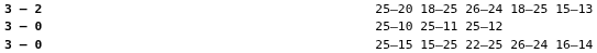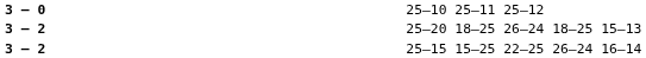 <table width=100% cellspacing=1>
 <tr>
 <th width=20%></th>
 <th width=12%></th>
 <th width=20%></th>
 <th width=33%></th>
+<td></td>
+</tr>
+<tr style=font-size:90%>
+<td align=right><strong></strong></td>
+<td align=center><strong>3 – 0</strong></td>
+<td></td>
+<td>25–10 25–11 25–12</td>
 <td></td>
 </tr>
 <tr style=font-size:90%>
 <td align=right><strong></strong></td>
 <td align=center><strong>3 – 2</strong></td>
 <td></td>
 <td>25–20 18–25 26–24 18–25 15–13</td>
 <td></td>
 </tr>
 <tr style=font-size:90%>
 <td align=right><strong></strong></td>
-<td align=center><strong>3 – 0</strong></td>
-<td></td>
-<td>25–10 25–11 25–12</td>
-<td></td>
-</tr>
-<tr style=font-size:90%>
-<td align=right><strong></strong></td>
-<td align=center><strong>3 – 0</strong></td>
+<td align=center><strong>3 – 2</strong></td>
 <td></td>
 <td>25–15 15–25 22–25 26–24 16–14</td>
 </tr>
 </table>
